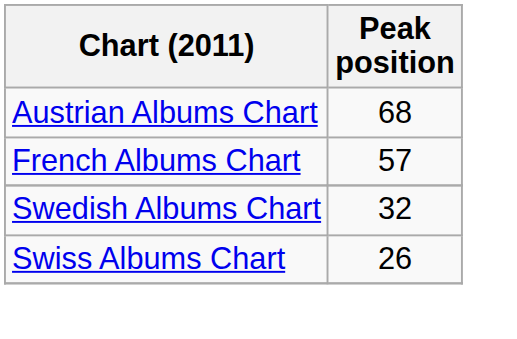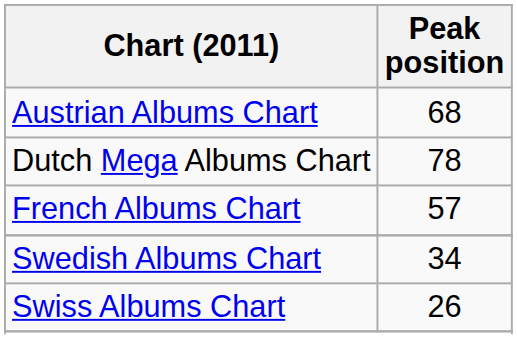 <table class="wikitable sortable">
 <tr>
 <th>Chart (2011)</th>
 <th>Peak<br>position</th>
 </tr>
 <tr>
 <td><a href='#'>Austrian Albums Chart</a></td>
 <td align="center">68</td>
 </tr>
 <tr>
+<td>Dutch <a href='#'>Mega</a> Albums Chart</td>
+<td align="center">78</td>
+</tr>
+<tr>
 <td><a href='#'>French Albums Chart</a></td>
 <td align="center">57</td>
 </tr>
 <tr>
 </tr>
 <tr>
 <td><a href='#'>Swedish Albums Chart</a></td>
-<td align="center">32</td>
+<td align="center">34</td>
 </tr>
 <tr>
 <td><a href='#'>Swiss Albums Chart</a></td>
 <td align="center">26</td>
 </tr>
 <tr>
 </tr>
 <tr>
 </tr>
 </table>
